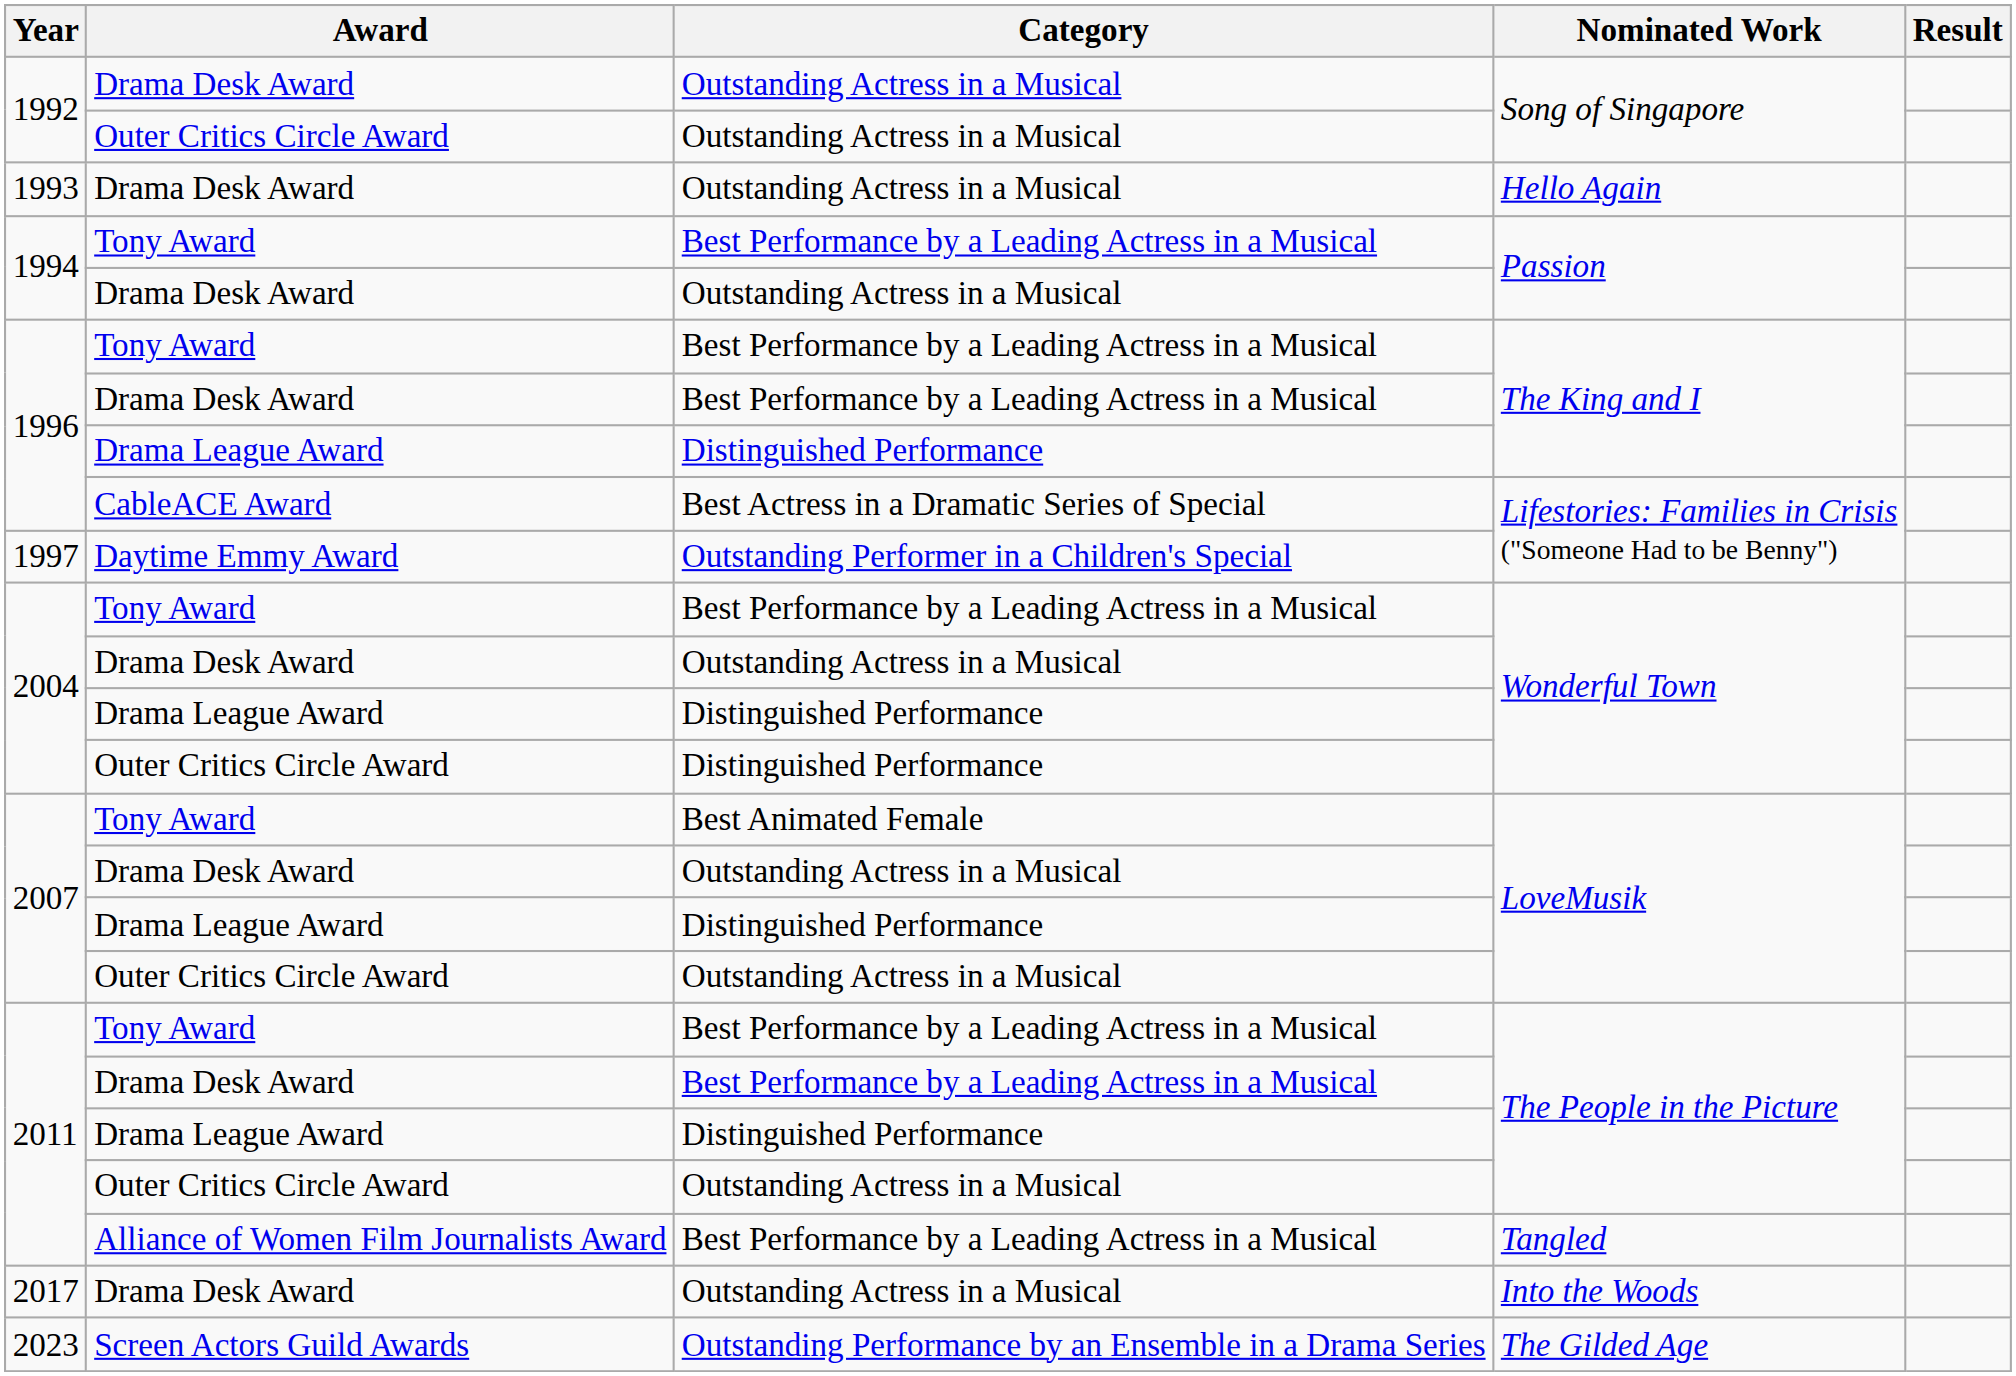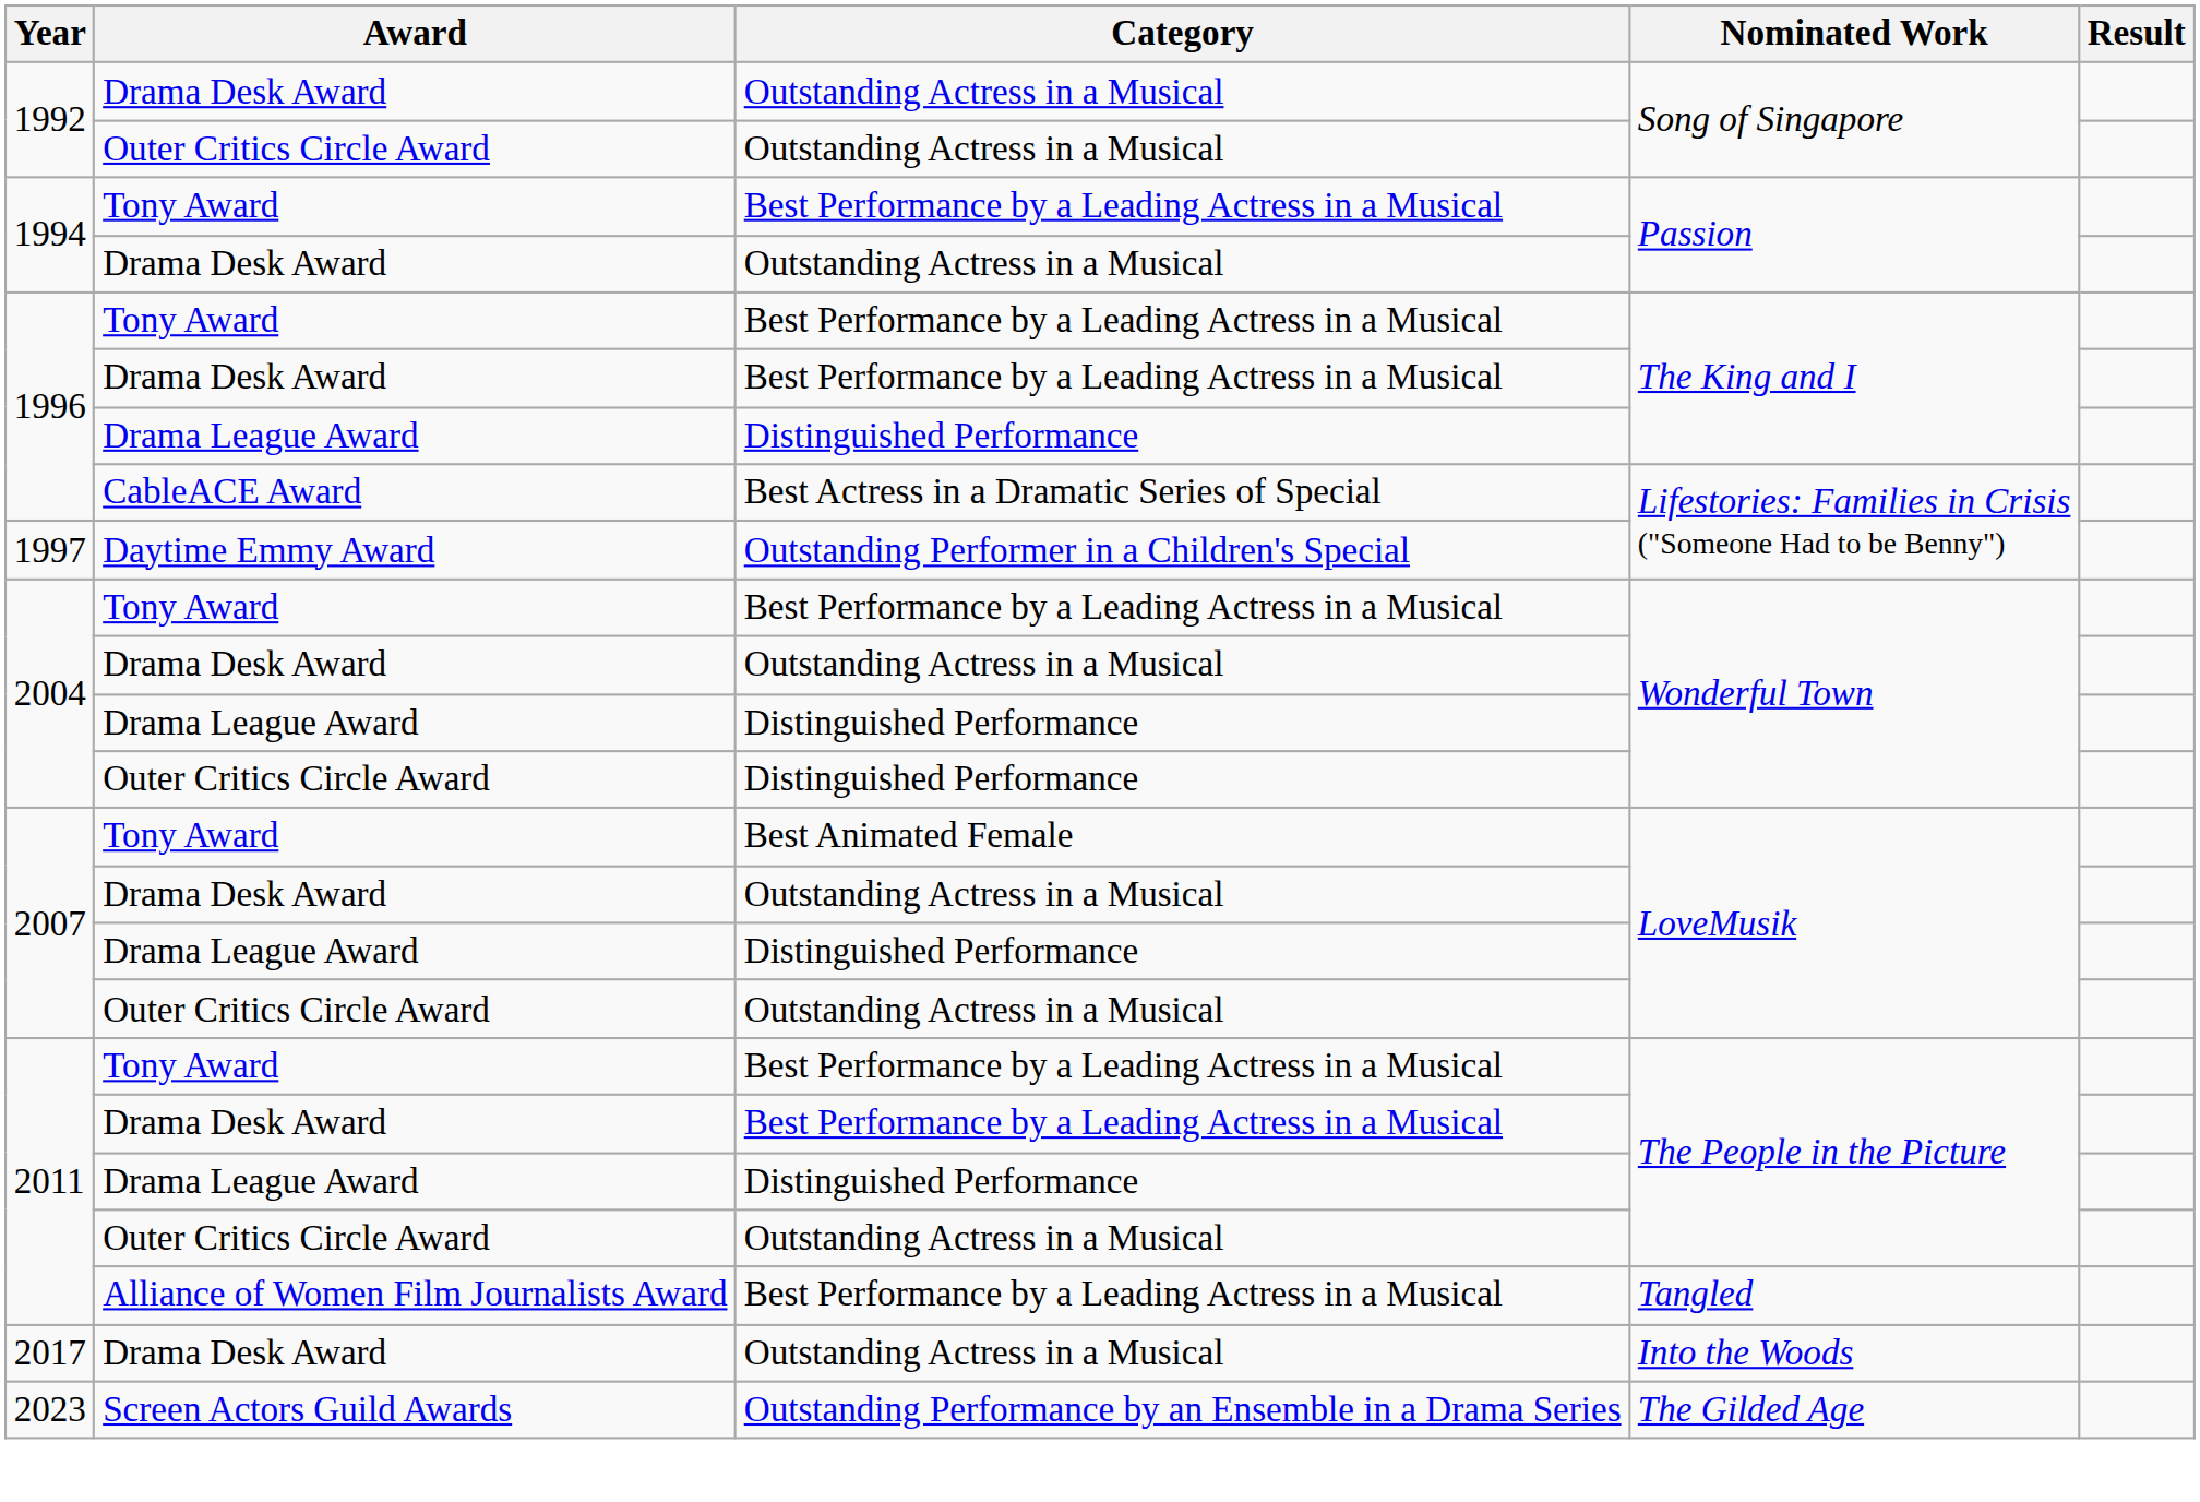 <table class="wikitable sortable">
 <tr align="center">
 <th>Year</th>
 <th>Award</th>
 <th>Category</th>
 <th>Nominated Work</th>
 <th>Result</th>
 </tr>
 <tr>
 <td rowspan="2">1992</td>
 <td><a href='#'>Drama Desk Award</a></td>
 <td><a href='#'>Outstanding Actress in a Musical</a></td>
 <td rowspan="2"><em>Song of Singapore</em></td>
 <td></td>
 </tr>
 <tr>
 <td><a href='#'>Outer Critics Circle Award</a></td>
 <td>Outstanding Actress in a Musical</td>
-<td></td>
-</tr>
-<tr>
-<td rowspan="1">1993</td>
-<td>Drama Desk Award</td>
-<td>Outstanding Actress in a Musical</td>
-<td rowspan="1"><em><a href='#'>Hello Again</a></em></td>
 <td></td>
 </tr>
 <tr>
 <td rowspan="2">1994</td>
 <td><a href='#'>Tony Award</a></td>
 <td><a href='#'>Best Performance by a Leading Actress in a Musical</a></td>
 <td rowspan="2"><em><a href='#'>Passion</a></em></td>
 <td></td>
 </tr>
 <tr>
 <td>Drama Desk Award</td>
 <td>Outstanding Actress in a Musical</td>
 <td></td>
 </tr>
 <tr>
 <td rowspan="4">1996</td>
 <td><a href='#'>Tony Award</a></td>
 <td>Best Performance by a Leading Actress in a Musical</td>
 <td rowspan="3"><em><a href='#'>The King and I</a></em></td>
 <td></td>
 </tr>
 <tr>
 <td>Drama Desk Award</td>
 <td>Best Performance by a Leading Actress in a Musical</td>
 <td></td>
 </tr>
 <tr>
 <td><a href='#'>Drama League Award</a></td>
 <td><a href='#'>Distinguished Performance</a></td>
 <td></td>
 </tr>
 <tr>
 <td><a href='#'>CableACE Award</a></td>
 <td>Best Actress in a Dramatic Series of Special</td>
 <td rowspan="2"><em><a href='#'>Lifestories: Families in Crisis</a></em> <br> <small>("Someone Had to be Benny")</small></td>
 <td></td>
 </tr>
 <tr>
 <td>1997</td>
 <td><a href='#'>Daytime Emmy Award</a></td>
 <td><a href='#'>Outstanding Performer in a Children's Special</a></td>
 <td></td>
 </tr>
 <tr>
 <td rowspan="4">2004</td>
 <td><a href='#'>Tony Award</a></td>
 <td>Best Performance by a Leading Actress in a Musical</td>
 <td rowspan="4"><em><a href='#'>Wonderful Town</a></em></td>
 <td></td>
 </tr>
 <tr>
 <td>Drama Desk Award</td>
 <td>Outstanding Actress in a Musical</td>
 <td></td>
 </tr>
 <tr>
 <td>Drama League Award</td>
 <td>Distinguished Performance</td>
 <td></td>
 </tr>
 <tr>
 <td>Outer Critics Circle Award</td>
 <td>Distinguished Performance</td>
 <td></td>
 </tr>
 <tr>
 <td rowspan="4 ">2007</td>
 <td><a href='#'>Tony Award</a></td>
 <td>Best Animated Female</td>
 <td rowspan="4"><em><a href='#'>LoveMusik</a></em></td>
 <td></td>
 </tr>
 <tr>
 <td>Drama Desk Award</td>
 <td>Outstanding Actress in a Musical</td>
 <td></td>
 </tr>
 <tr>
 <td>Drama League Award</td>
 <td>Distinguished Performance</td>
 <td></td>
 </tr>
 <tr>
 <td>Outer Critics Circle Award</td>
 <td>Outstanding Actress in a Musical</td>
 <td></td>
 </tr>
 <tr>
 <td rowspan="5">2011</td>
 <td><a href='#'>Tony Award</a></td>
 <td>Best Performance by a Leading Actress in a Musical</td>
 <td rowspan="4"><em><a href='#'>The People in the Picture</a></em></td>
 <td></td>
 </tr>
 <tr>
 <td>Drama Desk Award</td>
 <td><a href='#'>Best Performance by a Leading Actress in a Musical</a></td>
 <td></td>
 </tr>
 <tr>
 <td>Drama League Award</td>
 <td>Distinguished Performance</td>
 <td></td>
 </tr>
 <tr>
 <td>Outer Critics Circle Award</td>
 <td>Outstanding Actress in a Musical</td>
 <td></td>
 </tr>
 <tr>
 <td><a href='#'>Alliance of Women Film Journalists Award</a></td>
 <td>Best Performance by a Leading Actress in a Musical</td>
 <td><em><a href='#'>Tangled</a></em></td>
 <td></td>
 </tr>
 <tr>
 <td>2017</td>
 <td>Drama Desk Award</td>
 <td>Outstanding Actress in a Musical</td>
 <td><em><a href='#'>Into the Woods</a></em></td>
 <td></td>
 </tr>
 <tr>
 <td>2023</td>
 <td><a href='#'>Screen Actors Guild Awards</a></td>
 <td><a href='#'>Outstanding Performance by an Ensemble in a Drama Series</a></td>
 <td><em><a href='#'>The Gilded Age</a></em></td>
 <td></td>
 </tr>
 </table>
